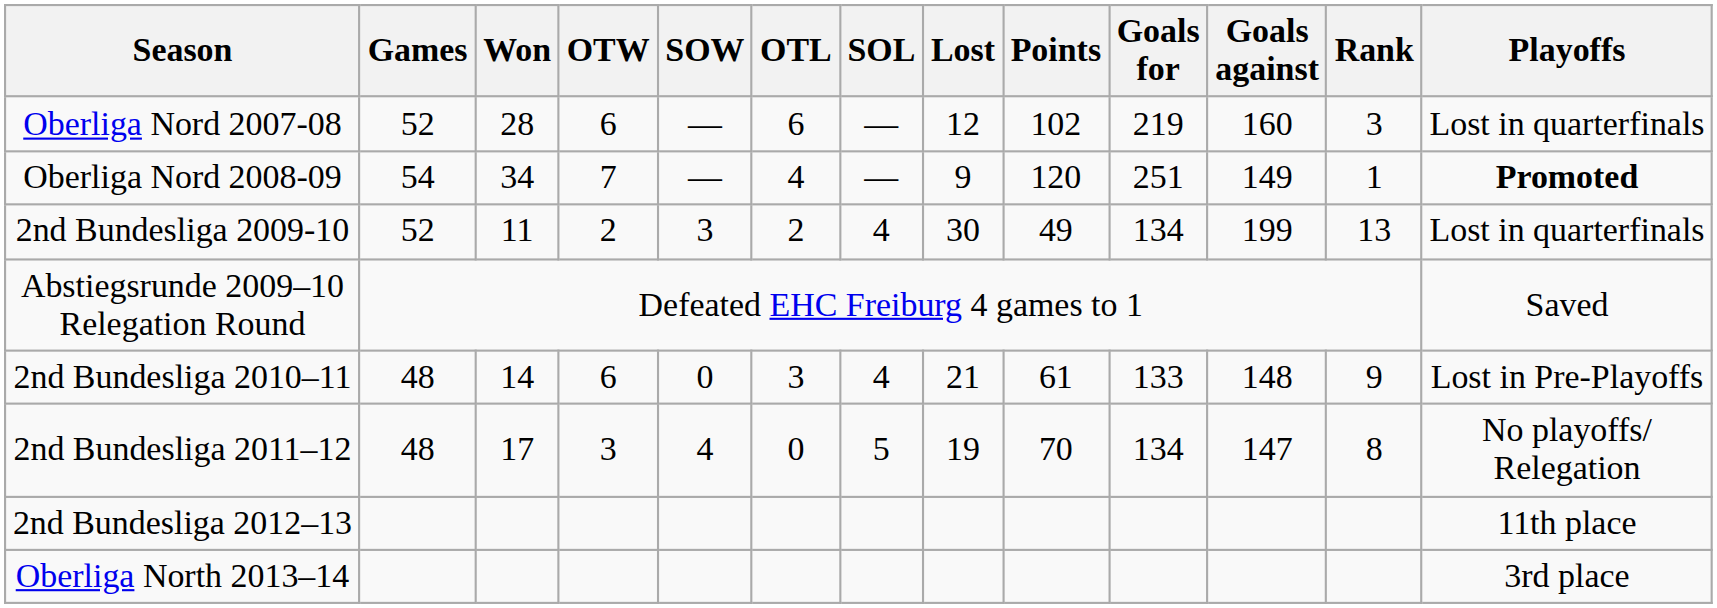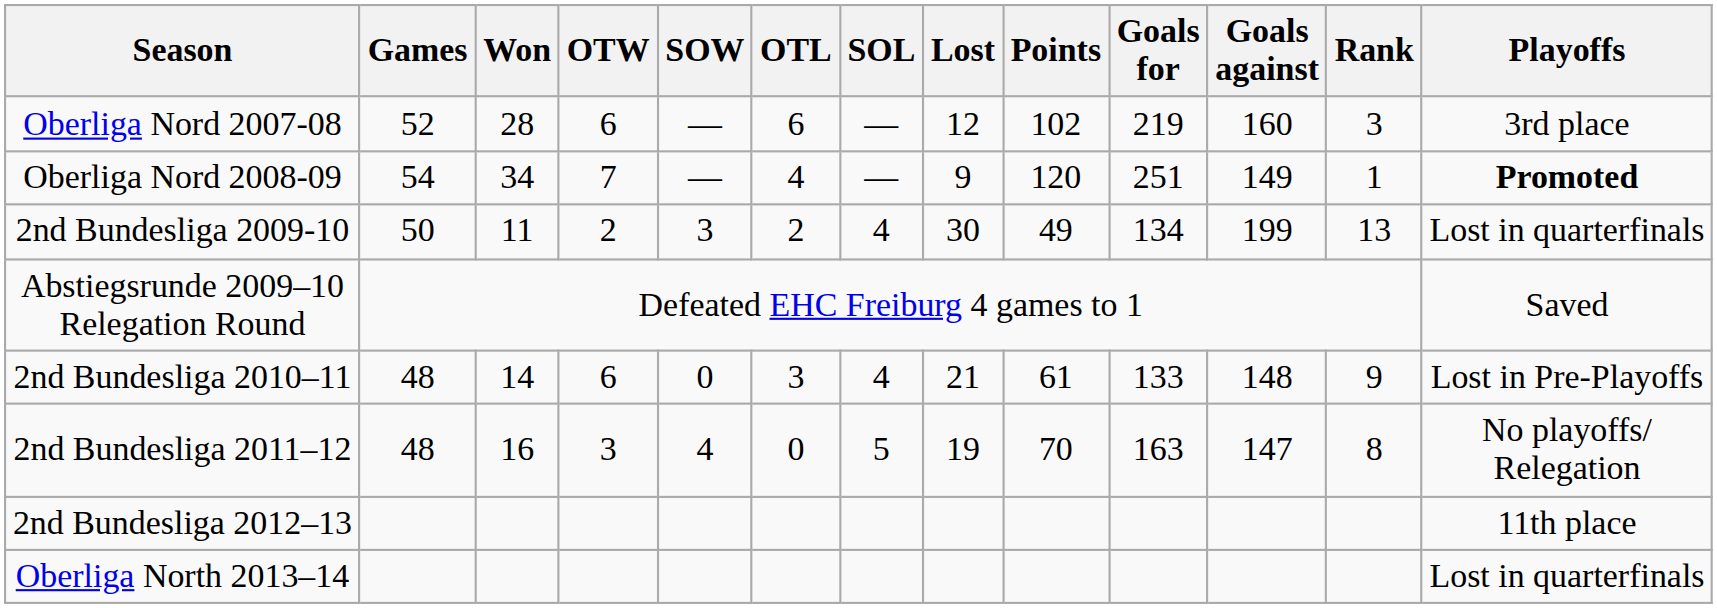 <table class="wikitable" style="text-align:center">
 <tr>
 <th>Season</th>
 <th>Games</th>
 <th>Won</th>
 <th>OTW</th>
 <th>SOW</th>
 <th>OTL</th>
 <th>SOL</th>
 <th>Lost</th>
 <th>Points</th>
 <th>Goals<br>for</th>
 <th>Goals<br>against</th>
 <th>Rank</th>
 <th>Playoffs</th>
 </tr>
 <tr>
 <td><a href='#'>Oberliga</a> Nord 2007-08</td>
 <td>52</td>
 <td>28</td>
 <td>6</td>
 <td>—</td>
 <td>6</td>
 <td>—</td>
 <td>12</td>
 <td>102</td>
 <td>219</td>
 <td>160</td>
 <td>3</td>
-<td>Lost in quarterfinals</td>
+<td>3rd place</td>
 </tr>
 <tr>
 <td>Oberliga Nord 2008-09</td>
 <td>54</td>
 <td>34</td>
 <td>7</td>
 <td>—</td>
 <td>4</td>
 <td>—</td>
 <td>9</td>
 <td>120</td>
 <td>251</td>
 <td>149</td>
 <td>1</td>
 <td><strong>Promoted</strong></td>
 </tr>
 <tr>
 <td>2nd Bundesliga 2009-10</td>
-<td>52</td>
+<td>50</td>
 <td>11</td>
 <td>2</td>
 <td>3</td>
 <td>2</td>
 <td>4</td>
 <td>30</td>
 <td>49</td>
 <td>134</td>
 <td>199</td>
 <td>13</td>
 <td>Lost in quarterfinals</td>
 </tr>
 <tr>
 <td>Abstiegsrunde 2009–10<br>Relegation Round</td>
 <td colspan=11>Defeated <a href='#'>EHC Freiburg</a> 4 games to 1</td>
 <td>Saved</td>
 </tr>
 <tr>
 <td>2nd Bundesliga 2010–11</td>
 <td>48</td>
 <td>14</td>
 <td>6</td>
 <td>0</td>
 <td>3</td>
 <td>4</td>
 <td>21</td>
 <td>61</td>
 <td>133</td>
 <td>148</td>
 <td>9</td>
 <td>Lost in Pre-Playoffs</td>
 </tr>
 <tr>
 <td>2nd Bundesliga 2011–12</td>
 <td>48</td>
-<td>17</td>
+<td>16</td>
 <td>3</td>
 <td>4</td>
 <td>0</td>
 <td>5</td>
 <td>19</td>
 <td>70</td>
-<td>134</td>
+<td>163</td>
 <td>147</td>
 <td>8</td>
 <td>No playoffs/<br>Relegation</td>
 </tr>
 <tr>
 <td>2nd Bundesliga 2012–13</td>
 <td></td>
 <td></td>
 <td></td>
 <td></td>
 <td></td>
 <td></td>
 <td></td>
 <td></td>
 <td></td>
 <td></td>
 <td></td>
 <td>11th place</td>
 </tr>
 <tr>
 <td><a href='#'>Oberliga</a> North 2013–14</td>
 <td></td>
 <td></td>
 <td></td>
 <td></td>
 <td></td>
 <td></td>
 <td></td>
 <td></td>
 <td></td>
 <td></td>
 <td></td>
-<td>3rd place</td>
+<td>Lost in quarterfinals</td>
 </tr>
 </table>
